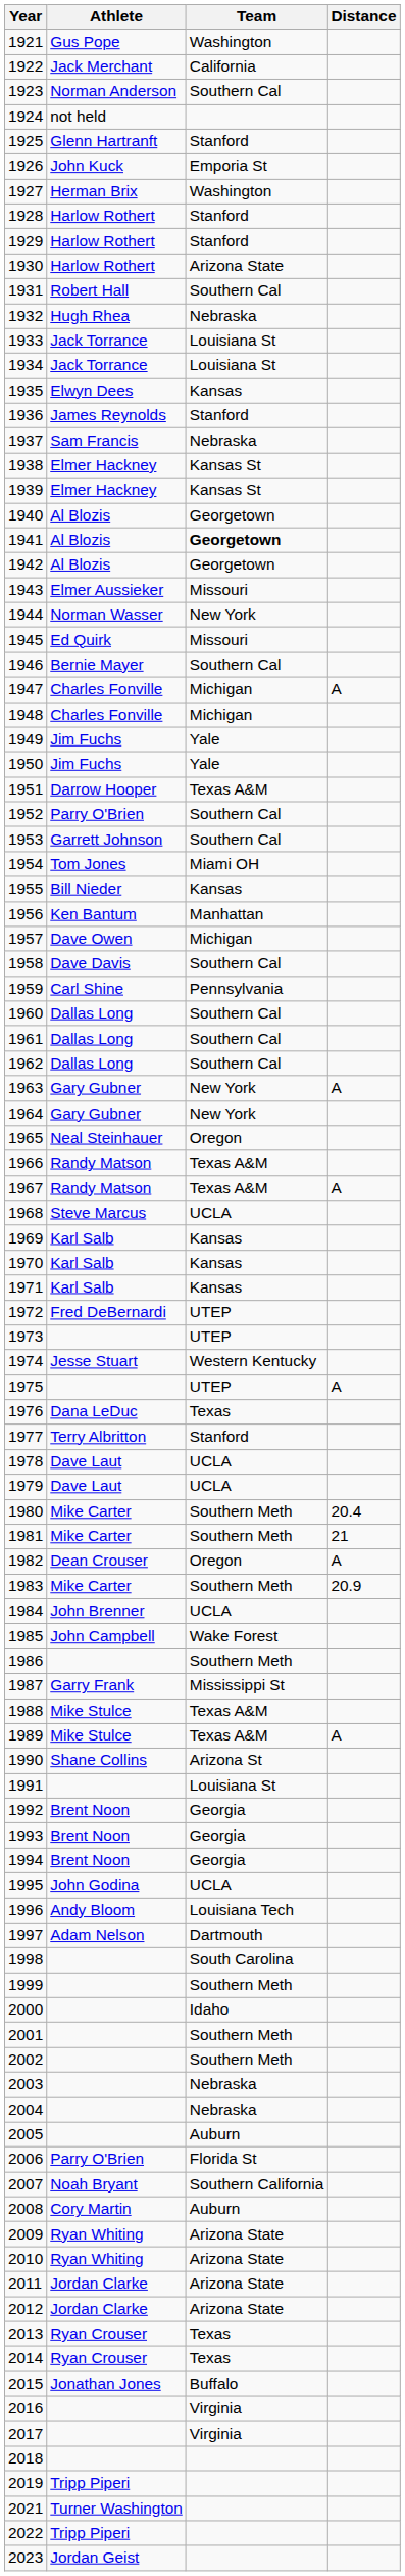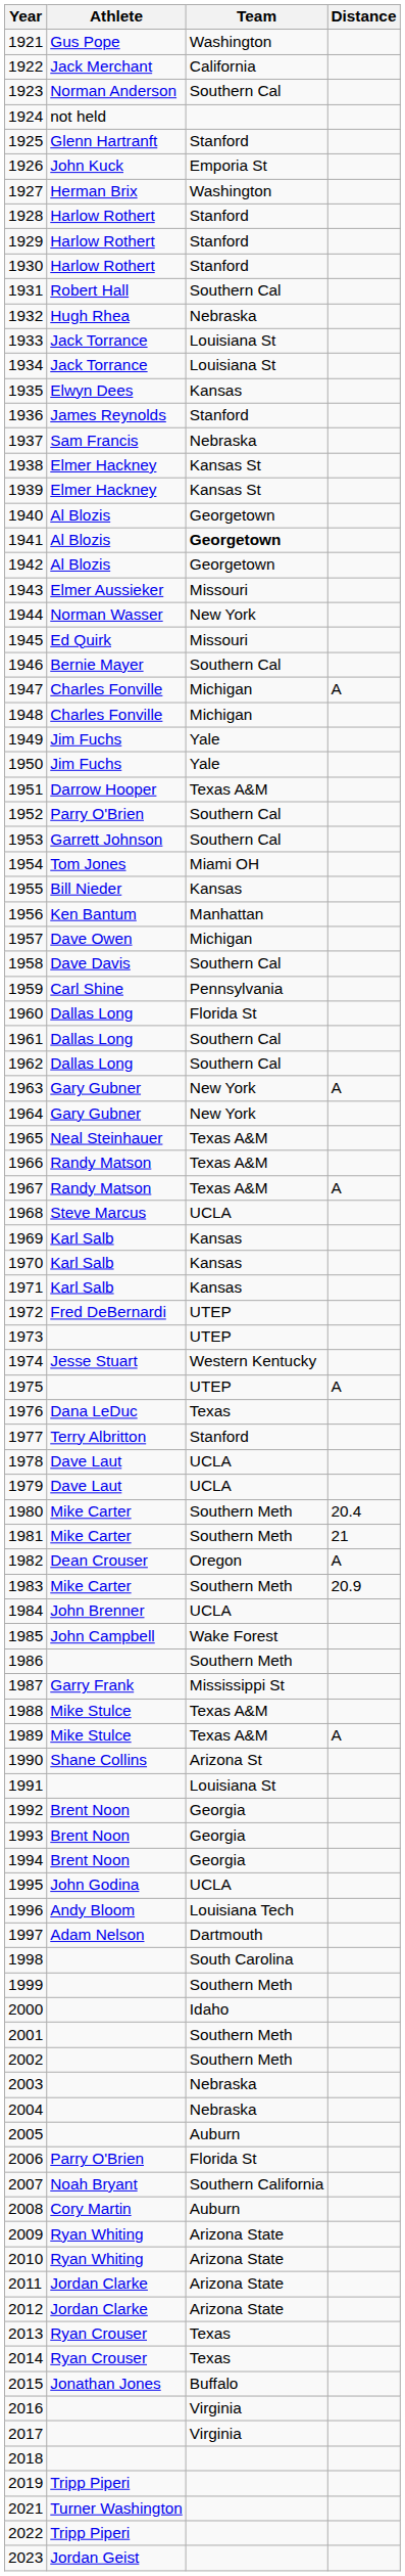 <table class="wikitable sortable">
 <tr>
 <th>Year</th>
 <th>Athlete</th>
 <th>Team</th>
 <th>Distance</th>
 </tr>
 <tr>
 <td>1921</td>
 <td><a href='#'>Gus Pope</a></td>
 <td>Washington</td>
 <td></td>
 </tr>
 <tr>
 <td>1922</td>
 <td><a href='#'>Jack Merchant</a></td>
 <td>California</td>
 <td></td>
 </tr>
 <tr>
 <td>1923</td>
 <td><a href='#'>Norman Anderson</a></td>
 <td>Southern Cal</td>
 <td></td>
 </tr>
 <tr>
 <td>1924</td>
 <td>not held</td>
 <td></td>
 </tr>
 <tr>
 <td>1925</td>
 <td><a href='#'>Glenn Hartranft</a></td>
 <td>Stanford</td>
 <td></td>
 </tr>
 <tr>
 <td>1926</td>
 <td><a href='#'>John Kuck</a></td>
 <td>Emporia St</td>
 <td></td>
 </tr>
 <tr>
 <td>1927</td>
 <td><a href='#'>Herman Brix</a></td>
 <td>Washington</td>
 <td></td>
 </tr>
 <tr>
 <td>1928</td>
 <td><a href='#'>Harlow Rothert</a></td>
 <td>Stanford</td>
 <td></td>
 </tr>
 <tr>
 <td>1929</td>
 <td><a href='#'>Harlow Rothert</a></td>
 <td>Stanford</td>
 <td></td>
 </tr>
 <tr>
 <td>1930</td>
 <td><a href='#'>Harlow Rothert</a></td>
-<td>Arizona State</td>
+<td>Stanford</td>
 <td></td>
 </tr>
 <tr>
 <td>1931</td>
 <td><a href='#'>Robert Hall</a></td>
 <td>Southern Cal</td>
 <td></td>
 </tr>
 <tr>
 <td>1932</td>
 <td><a href='#'>Hugh Rhea</a></td>
 <td>Nebraska</td>
 <td></td>
 </tr>
 <tr>
 <td>1933</td>
 <td><a href='#'>Jack Torrance</a></td>
 <td>Louisiana St</td>
 <td></td>
 </tr>
 <tr>
 <td>1934</td>
 <td><a href='#'>Jack Torrance</a></td>
 <td>Louisiana St</td>
 <td></td>
 </tr>
 <tr>
 <td>1935</td>
 <td><a href='#'>Elwyn Dees</a></td>
 <td>Kansas</td>
 <td></td>
 </tr>
 <tr>
 <td>1936</td>
 <td><a href='#'>James Reynolds</a></td>
 <td>Stanford</td>
 <td></td>
 </tr>
 <tr>
 <td>1937</td>
 <td><a href='#'>Sam Francis</a></td>
 <td>Nebraska</td>
 <td></td>
 </tr>
 <tr>
 <td>1938</td>
 <td><a href='#'>Elmer Hackney</a></td>
 <td>Kansas St</td>
 <td></td>
 </tr>
 <tr>
 <td>1939</td>
 <td><a href='#'>Elmer Hackney</a></td>
 <td>Kansas St</td>
 <td></td>
 </tr>
 <tr>
 <td>1940</td>
 <td><a href='#'>Al Blozis</a></td>
 <td>Georgetown</td>
 <td></td>
 </tr>
 <tr>
 <td>1941</td>
 <td><a href='#'>Al Blozis</a></td>
 <td><strong>Georgetown</strong></td>
 <td></td>
 </tr>
 <tr>
 <td>1942</td>
 <td><a href='#'>Al Blozis</a></td>
 <td>Georgetown</td>
 <td></td>
 </tr>
 <tr>
 <td>1943</td>
 <td><a href='#'>Elmer Aussieker</a></td>
 <td>Missouri</td>
 <td></td>
 </tr>
 <tr>
 <td>1944</td>
 <td><a href='#'>Norman Wasser</a></td>
 <td>New York</td>
 <td></td>
 </tr>
 <tr>
 <td>1945</td>
 <td><a href='#'>Ed Quirk</a></td>
 <td>Missouri</td>
 <td></td>
 </tr>
 <tr>
 <td>1946</td>
 <td><a href='#'>Bernie Mayer</a></td>
 <td>Southern Cal</td>
 <td></td>
 </tr>
 <tr>
 <td>1947</td>
 <td><a href='#'>Charles Fonville</a></td>
 <td>Michigan</td>
 <td>A</td>
 </tr>
 <tr>
 <td>1948</td>
 <td><a href='#'>Charles Fonville</a></td>
 <td>Michigan</td>
 <td></td>
 </tr>
 <tr>
 <td>1949</td>
 <td><a href='#'>Jim Fuchs</a></td>
 <td>Yale</td>
 <td></td>
 </tr>
 <tr>
 <td>1950</td>
 <td><a href='#'>Jim Fuchs</a></td>
 <td>Yale</td>
 <td></td>
 </tr>
 <tr>
 <td>1951</td>
 <td><a href='#'>Darrow Hooper</a></td>
 <td>Texas A&M</td>
 <td></td>
 </tr>
 <tr>
 <td>1952</td>
 <td><a href='#'>Parry O'Brien</a></td>
 <td>Southern Cal</td>
 <td></td>
 </tr>
 <tr>
 <td>1953</td>
 <td><a href='#'>Garrett Johnson</a></td>
 <td>Southern Cal</td>
 <td></td>
 </tr>
 <tr>
 <td>1954</td>
 <td><a href='#'>Tom Jones</a></td>
 <td>Miami OH</td>
 <td></td>
 </tr>
 <tr>
 <td>1955</td>
 <td><a href='#'>Bill Nieder</a></td>
 <td>Kansas</td>
 <td></td>
 </tr>
 <tr>
 <td>1956</td>
 <td><a href='#'>Ken Bantum</a></td>
 <td>Manhattan</td>
 <td></td>
 </tr>
 <tr>
 <td>1957</td>
 <td><a href='#'>Dave Owen</a></td>
 <td>Michigan</td>
 <td></td>
 </tr>
 <tr>
 <td>1958</td>
 <td><a href='#'>Dave Davis</a></td>
 <td>Southern Cal</td>
 <td></td>
 </tr>
 <tr>
 <td>1959</td>
 <td><a href='#'>Carl Shine</a></td>
 <td>Pennsylvania</td>
 <td></td>
 </tr>
 <tr>
 <td>1960</td>
 <td><a href='#'>Dallas Long</a></td>
-<td>Southern Cal</td>
+<td>Florida St</td>
 <td></td>
 </tr>
 <tr>
 <td>1961</td>
 <td><a href='#'>Dallas Long</a></td>
 <td>Southern Cal</td>
 <td></td>
 </tr>
 <tr>
 <td>1962</td>
 <td><a href='#'>Dallas Long</a></td>
 <td>Southern Cal</td>
 <td></td>
 </tr>
 <tr>
 <td>1963</td>
 <td><a href='#'>Gary Gubner</a></td>
 <td>New York</td>
 <td>A</td>
 </tr>
 <tr>
 <td>1964</td>
 <td><a href='#'>Gary Gubner</a></td>
 <td>New York</td>
 <td></td>
 </tr>
 <tr>
 <td>1965</td>
 <td><a href='#'>Neal Steinhauer</a></td>
-<td>Oregon</td>
+<td>Texas A&M</td>
 <td></td>
 </tr>
 <tr>
 <td>1966</td>
 <td><a href='#'>Randy Matson</a></td>
 <td>Texas A&M</td>
 <td></td>
 </tr>
 <tr>
 <td>1967</td>
 <td><a href='#'>Randy Matson</a></td>
 <td>Texas A&M</td>
 <td>A</td>
 </tr>
 <tr>
 <td>1968</td>
 <td><a href='#'>Steve Marcus</a></td>
 <td>UCLA</td>
 <td></td>
 </tr>
 <tr>
 <td>1969</td>
 <td><a href='#'>Karl Salb</a></td>
 <td>Kansas</td>
 <td></td>
 </tr>
 <tr>
 <td>1970</td>
 <td><a href='#'>Karl Salb</a></td>
 <td>Kansas</td>
 <td></td>
 </tr>
 <tr>
 <td>1971</td>
 <td><a href='#'>Karl Salb</a></td>
 <td>Kansas</td>
 <td></td>
 </tr>
 <tr>
 <td>1972</td>
 <td><a href='#'>Fred DeBernardi</a></td>
 <td>UTEP</td>
 <td></td>
 </tr>
 <tr>
 <td>1973</td>
 <td></td>
 <td>UTEP</td>
 <td></td>
 </tr>
 <tr>
 <td>1974</td>
 <td><a href='#'>Jesse Stuart</a></td>
 <td>Western Kentucky</td>
 <td></td>
 </tr>
 <tr>
 <td>1975</td>
 <td></td>
 <td>UTEP</td>
 <td>A</td>
 </tr>
 <tr>
 <td>1976</td>
 <td><a href='#'>Dana LeDuc</a></td>
 <td>Texas</td>
 <td></td>
 </tr>
 <tr>
 <td>1977</td>
 <td><a href='#'>Terry Albritton</a></td>
 <td>Stanford</td>
 <td></td>
 </tr>
 <tr>
 <td>1978</td>
 <td><a href='#'>Dave Laut</a></td>
 <td>UCLA</td>
 <td></td>
 </tr>
 <tr>
 <td>1979</td>
 <td><a href='#'>Dave Laut</a></td>
 <td>UCLA</td>
 <td></td>
 </tr>
 <tr>
 <td>1980</td>
 <td><a href='#'>Mike Carter</a></td>
 <td>Southern Meth</td>
 <td>20.4</td>
 </tr>
 <tr>
 <td>1981</td>
 <td><a href='#'>Mike Carter</a></td>
 <td>Southern Meth</td>
 <td>21</td>
 </tr>
 <tr>
 <td>1982</td>
 <td><a href='#'>Dean Crouser</a></td>
 <td>Oregon</td>
 <td>A</td>
 </tr>
 <tr>
 <td>1983</td>
 <td><a href='#'>Mike Carter</a></td>
 <td>Southern Meth</td>
 <td>20.9</td>
 </tr>
 <tr>
 <td>1984</td>
 <td><a href='#'>John Brenner</a></td>
 <td>UCLA</td>
 <td></td>
 </tr>
 <tr>
 <td>1985</td>
 <td><a href='#'>John Campbell</a></td>
 <td>Wake Forest</td>
 <td></td>
 </tr>
 <tr>
 <td>1986</td>
 <td></td>
 <td>Southern Meth</td>
 <td></td>
 </tr>
 <tr>
 <td>1987</td>
 <td><a href='#'>Garry Frank</a></td>
 <td>Mississippi St</td>
 <td></td>
 </tr>
 <tr>
 <td>1988</td>
 <td><a href='#'>Mike Stulce</a></td>
 <td>Texas A&M</td>
 <td></td>
 </tr>
 <tr>
 <td>1989</td>
 <td><a href='#'>Mike Stulce</a></td>
 <td>Texas A&M</td>
 <td>A</td>
 </tr>
 <tr>
 <td>1990</td>
 <td><a href='#'>Shane Collins</a></td>
 <td>Arizona St</td>
 <td></td>
 </tr>
 <tr>
 <td>1991</td>
 <td></td>
 <td>Louisiana St</td>
 <td></td>
 </tr>
 <tr>
 <td>1992</td>
 <td><a href='#'>Brent Noon</a></td>
 <td>Georgia</td>
 <td></td>
 </tr>
 <tr>
 <td>1993</td>
 <td><a href='#'>Brent Noon</a></td>
 <td>Georgia</td>
 <td></td>
 </tr>
 <tr>
 <td>1994</td>
 <td><a href='#'>Brent Noon</a></td>
 <td>Georgia</td>
 <td></td>
 </tr>
 <tr>
 <td>1995</td>
 <td><a href='#'>John Godina</a></td>
 <td>UCLA</td>
 <td></td>
 </tr>
 <tr>
 <td>1996</td>
 <td><a href='#'>Andy Bloom</a></td>
 <td>Louisiana Tech</td>
 <td></td>
 </tr>
 <tr>
 <td>1997</td>
 <td><a href='#'>Adam Nelson</a></td>
 <td>Dartmouth</td>
 <td></td>
 </tr>
 <tr>
 <td>1998</td>
 <td></td>
 <td>South Carolina</td>
 <td></td>
 </tr>
 <tr>
 <td>1999</td>
 <td></td>
 <td>Southern Meth</td>
 <td></td>
 </tr>
 <tr>
 <td>2000</td>
 <td></td>
 <td>Idaho</td>
 <td></td>
 </tr>
 <tr>
 <td>2001</td>
 <td></td>
 <td>Southern Meth</td>
 <td></td>
 </tr>
 <tr>
 <td>2002</td>
 <td></td>
 <td>Southern Meth</td>
 <td></td>
 </tr>
 <tr>
 <td>2003</td>
 <td></td>
 <td>Nebraska</td>
 <td></td>
 </tr>
 <tr>
 <td>2004</td>
 <td></td>
 <td>Nebraska</td>
 <td></td>
 </tr>
 <tr>
 <td>2005</td>
 <td></td>
 <td>Auburn</td>
 <td></td>
 </tr>
 <tr>
 <td>2006</td>
 <td><a href='#'>Parry O'Brien</a></td>
 <td>Florida St</td>
 <td></td>
 </tr>
 <tr>
 <td>2007</td>
 <td><a href='#'>Noah Bryant</a></td>
 <td>Southern California</td>
 <td></td>
 </tr>
 <tr>
 <td>2008</td>
 <td><a href='#'>Cory Martin</a></td>
 <td>Auburn</td>
 <td></td>
 </tr>
 <tr>
 <td>2009</td>
 <td><a href='#'>Ryan Whiting</a></td>
 <td>Arizona State</td>
 <td></td>
 </tr>
 <tr>
 <td>2010</td>
 <td><a href='#'>Ryan Whiting</a></td>
 <td>Arizona State</td>
 <td></td>
 </tr>
 <tr>
 <td>2011</td>
 <td><a href='#'>Jordan Clarke</a></td>
 <td>Arizona State</td>
 <td></td>
 </tr>
 <tr>
 <td>2012</td>
 <td><a href='#'>Jordan Clarke</a></td>
 <td>Arizona State</td>
 <td></td>
 </tr>
 <tr>
 <td>2013</td>
 <td><a href='#'>Ryan Crouser</a></td>
 <td>Texas</td>
 <td></td>
 </tr>
 <tr>
 <td>2014</td>
 <td><a href='#'>Ryan Crouser</a></td>
 <td>Texas</td>
 <td></td>
 </tr>
 <tr>
 <td>2015</td>
 <td><a href='#'>Jonathan Jones</a></td>
 <td>Buffalo</td>
 <td></td>
 </tr>
 <tr>
 <td>2016</td>
 <td></td>
 <td>Virginia</td>
 <td></td>
 </tr>
 <tr>
 <td>2017</td>
 <td></td>
 <td>Virginia</td>
 <td></td>
 </tr>
 <tr>
 <td>2018</td>
 <td></td>
 <td></td>
 <td></td>
 </tr>
 <tr>
 <td>2019</td>
 <td><a href='#'>Tripp Piperi</a></td>
 <td></td>
 <td></td>
 </tr>
 <tr>
 <td>2021</td>
 <td><a href='#'>Turner Washington</a></td>
 <td></td>
 <td></td>
 </tr>
 <tr>
 <td>2022</td>
 <td><a href='#'>Tripp Piperi</a></td>
 <td></td>
 <td></td>
 </tr>
 <tr>
 <td>2023</td>
 <td><a href='#'>Jordan Geist</a></td>
 <td></td>
 <td></td>
 </tr>
 </table>
